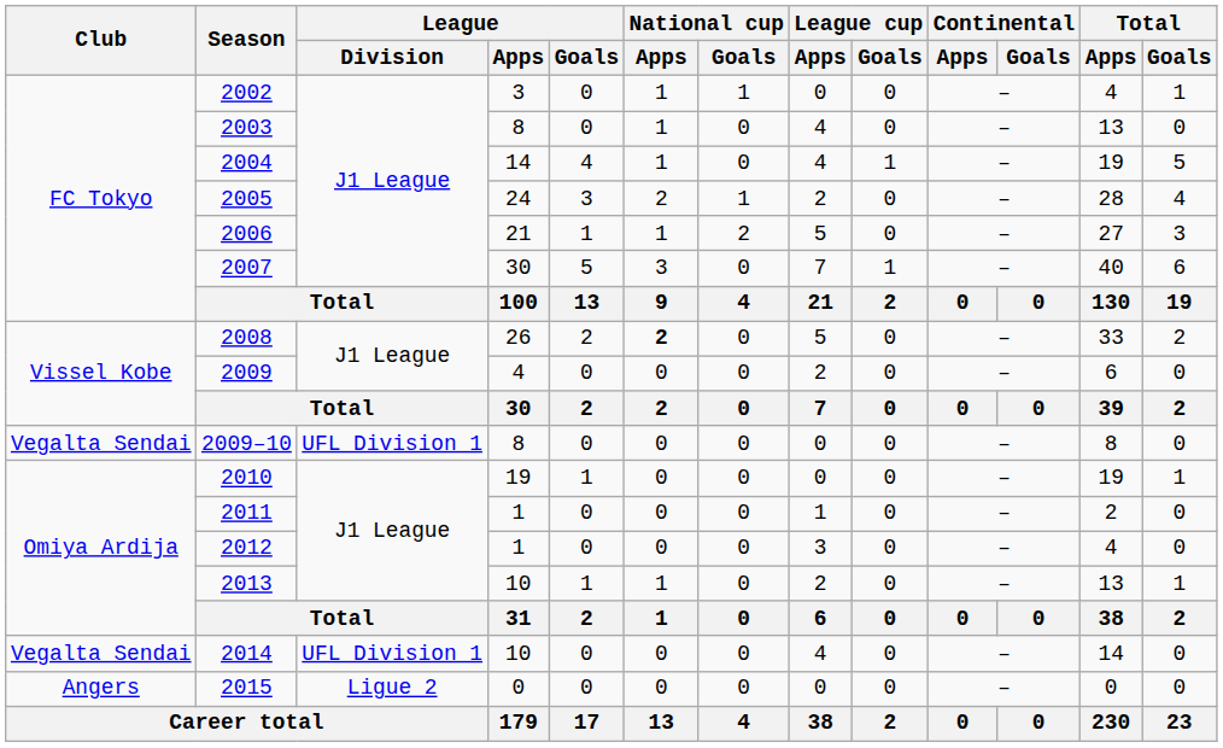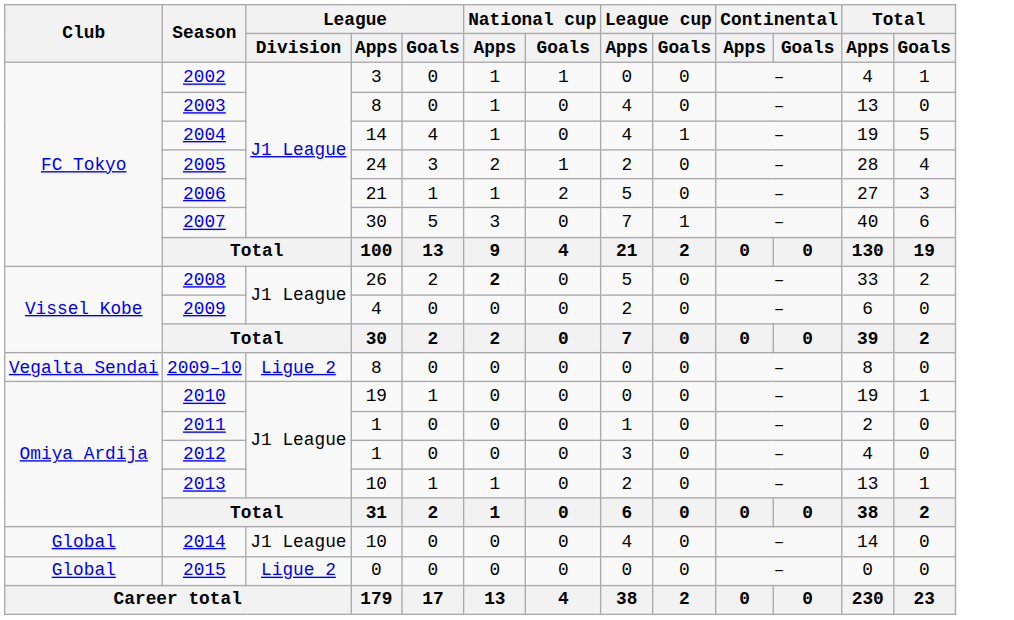 <table class="wikitable" style="text-align:center">
 <tr>
 <th rowspan="2">Club</th>
 <th rowspan="2">Season</th>
 <th colspan="3">League</th>
 <th colspan="2">National cup</th>
 <th colspan="2">League cup</th>
 <th colspan="2">Continental</th>
 <th colspan="2">Total</th>
 </tr>
 <tr>
 <th>Division</th>
 <th>Apps</th>
 <th>Goals</th>
 <th>Apps</th>
 <th>Goals</th>
 <th>Apps</th>
 <th>Goals</th>
 <th>Apps</th>
 <th>Goals</th>
 <th>Apps</th>
 <th>Goals</th>
 </tr>
 <tr>
 <td rowspan="7"><a href='#'>FC Tokyo</a></td>
 <td><a href='#'>2002</a></td>
 <td rowspan="6"><a href='#'>J1 League</a></td>
 <td>3</td>
 <td>0</td>
 <td>1</td>
 <td>1</td>
 <td>0</td>
 <td>0</td>
 <td colspan="2">–</td>
 <td>4</td>
 <td>1</td>
 </tr>
 <tr>
 <td><a href='#'>2003</a></td>
 <td>8</td>
 <td>0</td>
 <td>1</td>
 <td>0</td>
 <td>4</td>
 <td>0</td>
 <td colspan="2">–</td>
 <td>13</td>
 <td>0</td>
 </tr>
 <tr>
 <td><a href='#'>2004</a></td>
 <td>14</td>
 <td>4</td>
 <td>1</td>
 <td>0</td>
 <td>4</td>
 <td>1</td>
 <td colspan="2">–</td>
 <td>19</td>
 <td>5</td>
 </tr>
 <tr>
 <td><a href='#'>2005</a></td>
 <td>24</td>
 <td>3</td>
 <td>2</td>
 <td>1</td>
 <td>2</td>
 <td>0</td>
 <td colspan="2">–</td>
 <td>28</td>
 <td>4</td>
 </tr>
 <tr>
 <td><a href='#'>2006</a></td>
 <td>21</td>
 <td>1</td>
 <td>1</td>
 <td>2</td>
 <td>5</td>
 <td>0</td>
 <td colspan="2">–</td>
 <td>27</td>
 <td>3</td>
 </tr>
 <tr>
 <td><a href='#'>2007</a></td>
 <td>30</td>
 <td>5</td>
 <td>3</td>
 <td>0</td>
 <td>7</td>
 <td>1</td>
 <td colspan="2">–</td>
 <td>40</td>
 <td>6</td>
 </tr>
 <tr>
 <th colspan="2">Total</th>
 <th>100</th>
 <th>13</th>
 <th>9</th>
 <th>4</th>
 <th>21</th>
 <th>2</th>
 <th>0</th>
 <th>0</th>
 <th>130</th>
 <th>19</th>
 </tr>
 <tr>
 <td rowspan="3"><a href='#'>Vissel Kobe</a></td>
 <td><a href='#'>2008</a></td>
 <td rowspan="2">J1 League</td>
 <td>26</td>
 <td>2</td>
 <td><strong>2</strong></td>
 <td>0</td>
 <td>5</td>
 <td>0</td>
 <td colspan="2">–</td>
 <td>33</td>
 <td>2</td>
 </tr>
 <tr>
 <td><a href='#'>2009</a></td>
 <td>4</td>
 <td>0</td>
 <td>0</td>
 <td>0</td>
 <td>2</td>
 <td>0</td>
 <td colspan="2">–</td>
 <td>6</td>
 <td>0</td>
 </tr>
 <tr>
 <th colspan="2">Total</th>
 <th>30</th>
 <th>2</th>
 <th>2</th>
 <th>0</th>
 <th>7</th>
 <th>0</th>
 <th>0</th>
 <th>0</th>
 <th>39</th>
 <th>2</th>
 </tr>
 <tr>
 <td><a href='#'>Vegalta Sendai</a></td>
 <td><a href='#'>2009–10</a></td>
-<td><a href='#'>UFL Division 1</a></td>
+<td><a href='#'>Ligue 2</a></td>
 <td>8</td>
 <td>0</td>
 <td>0</td>
 <td>0</td>
 <td>0</td>
 <td>0</td>
 <td colspan="2">–</td>
 <td>8</td>
 <td>0</td>
 </tr>
 <tr>
 <td rowspan="5"><a href='#'>Omiya Ardija</a></td>
 <td><a href='#'>2010</a></td>
 <td rowspan="4">J1 League</td>
 <td>19</td>
 <td>1</td>
 <td>0</td>
 <td>0</td>
 <td>0</td>
 <td>0</td>
 <td colspan="2">–</td>
 <td>19</td>
 <td>1</td>
 </tr>
 <tr>
 <td><a href='#'>2011</a></td>
 <td>1</td>
 <td>0</td>
 <td>0</td>
 <td>0</td>
 <td>1</td>
 <td>0</td>
 <td colspan="2">–</td>
 <td>2</td>
 <td>0</td>
 </tr>
 <tr>
 <td><a href='#'>2012</a></td>
 <td>1</td>
 <td>0</td>
 <td>0</td>
 <td>0</td>
 <td>3</td>
 <td>0</td>
 <td colspan="2">–</td>
 <td>4</td>
 <td>0</td>
 </tr>
 <tr>
 <td><a href='#'>2013</a></td>
 <td>10</td>
 <td>1</td>
 <td>1</td>
 <td>0</td>
 <td>2</td>
 <td>0</td>
 <td colspan="2">–</td>
 <td>13</td>
 <td>1</td>
 </tr>
 <tr>
 <th colspan="2">Total</th>
 <th>31</th>
 <th>2</th>
 <th>1</th>
 <th>0</th>
 <th>6</th>
 <th>0</th>
 <th>0</th>
 <th>0</th>
 <th>38</th>
 <th>2</th>
 </tr>
 <tr>
-<td><a href='#'>Vegalta Sendai</a></td>
+<td><a href='#'>Global</a></td>
 <td><a href='#'>2014</a></td>
-<td><a href='#'>UFL Division 1</a></td>
+<td>J1 League</td>
 <td>10</td>
 <td>0</td>
 <td>0</td>
 <td>0</td>
 <td>4</td>
 <td>0</td>
 <td colspan="2">–</td>
 <td>14</td>
 <td>0</td>
 </tr>
 <tr>
-<td><a href='#'>Angers</a></td>
+<td><a href='#'>Global</a></td>
 <td><a href='#'>2015</a></td>
 <td><a href='#'>Ligue 2</a></td>
 <td>0</td>
 <td>0</td>
 <td>0</td>
 <td>0</td>
 <td>0</td>
 <td>0</td>
 <td colspan="2">–</td>
 <td>0</td>
 <td>0</td>
 </tr>
 <tr>
 <th colspan="3">Career total</th>
 <th>179</th>
 <th>17</th>
 <th>13</th>
 <th>4</th>
 <th>38</th>
 <th>2</th>
 <th>0</th>
 <th>0</th>
 <th>230</th>
 <th>23</th>
 </tr>
 </table>
